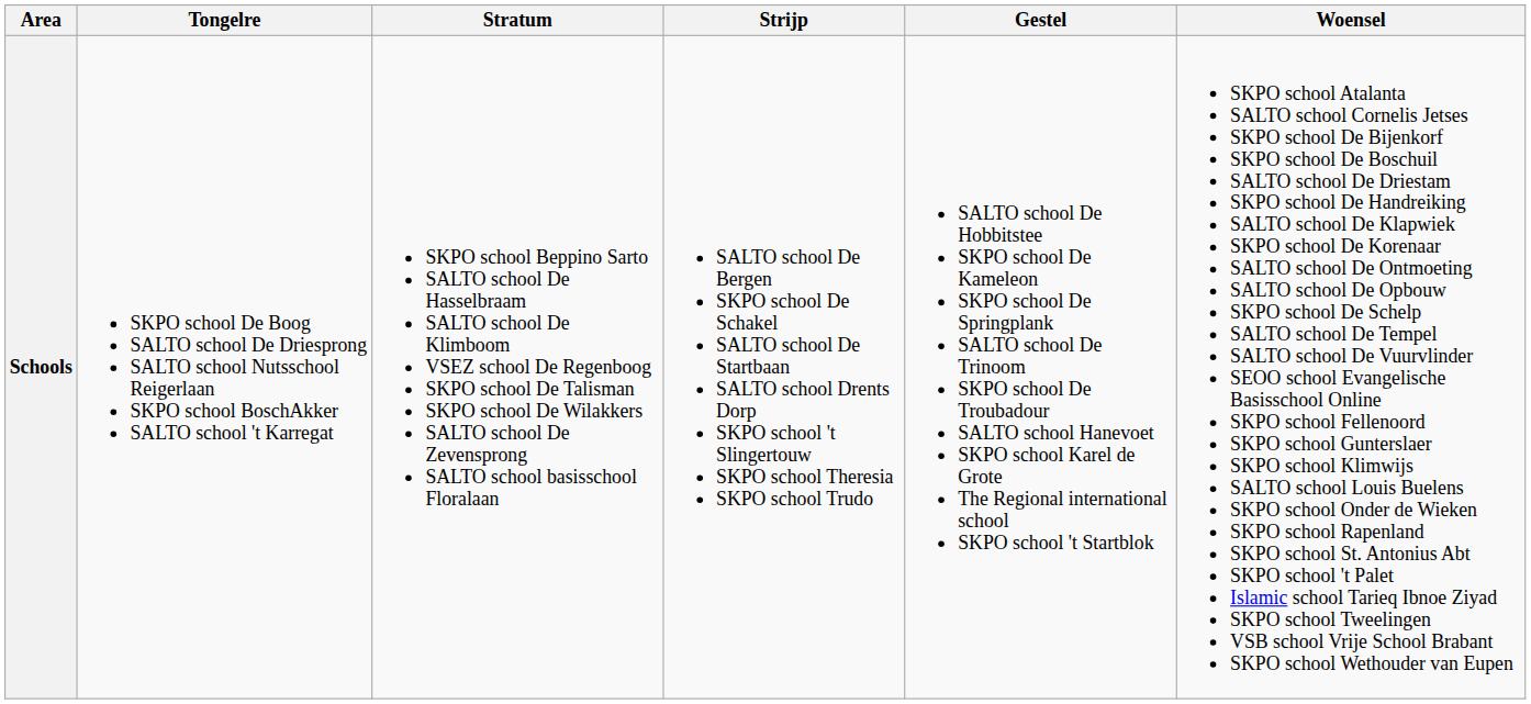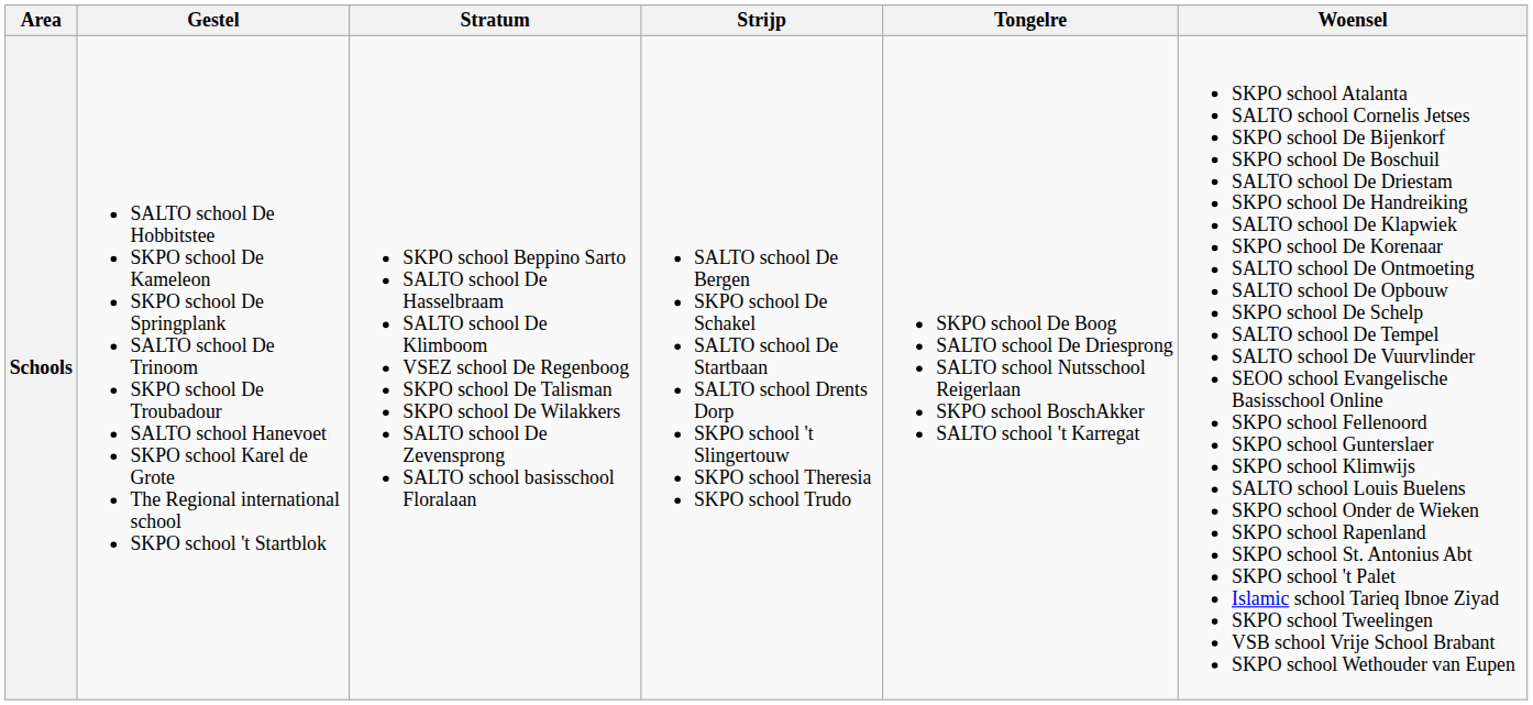 <table class="wikitable">
 <tr>
 <th>Area</th>
-<th>Tongelre</th>
+<th>Gestel</th>
 <th>Stratum</th>
 <th>Strijp</th>
-<th>Gestel</th>
+<th>Tongelre</th>
 <th>Woensel</th>
 </tr>
 <tr>
 <th>Schools</th>
-<td><br><ul><li>SKPO school De Boog</li><li>SALTO school De Driesprong</li><li>SALTO school Nutsschool Reigerlaan</li><li>SKPO school BoschAkker</li><li>SALTO school 't Karregat</li></ul></td>
+<td><br><ul><li>SALTO school De Hobbitstee</li><li>SKPO school De Kameleon</li><li>SKPO school De Springplank</li><li>SALTO school De Trinoom</li><li>SKPO school De Troubadour</li><li>SALTO school Hanevoet</li><li>SKPO school Karel de Grote</li><li>The Regional international school</li><li>SKPO school 't Startblok</li></ul></td>
 <td><br><ul><li>SKPO school Beppino Sarto</li><li>SALTO school De Hasselbraam</li><li>SALTO school De Klimboom</li><li>VSEZ school De Regenboog</li><li>SKPO school De Talisman</li><li>SKPO school De Wilakkers</li><li>SALTO school De Zevensprong</li><li>SALTO school basisschool Floralaan</li></ul></td>
 <td><br><ul><li>SALTO school De Bergen</li><li>SKPO school De Schakel</li><li>SALTO school De Startbaan</li><li>SALTO school Drents Dorp</li><li>SKPO school 't Slingertouw</li><li>SKPO school Theresia</li><li>SKPO school Trudo</li></ul></td>
-<td><br><ul><li>SALTO school De Hobbitstee</li><li>SKPO school De Kameleon</li><li>SKPO school De Springplank</li><li>SALTO school De Trinoom</li><li>SKPO school De Troubadour</li><li>SALTO school Hanevoet</li><li>SKPO school Karel de Grote</li><li>The Regional international school</li><li>SKPO school 't Startblok</li></ul></td>
+<td><br><ul><li>SKPO school De Boog</li><li>SALTO school De Driesprong</li><li>SALTO school Nutsschool Reigerlaan</li><li>SKPO school BoschAkker</li><li>SALTO school 't Karregat</li></ul></td>
 <td><br><ul><li>SKPO school Atalanta</li><li>SALTO school Cornelis Jetses</li><li>SKPO school De Bijenkorf</li><li>SKPO school De Boschuil</li><li>SALTO school De Driestam</li><li>SKPO school De Handreiking</li><li>SALTO school De Klapwiek</li><li>SKPO school De Korenaar</li><li>SALTO school De Ontmoeting</li><li>SALTO school De Opbouw</li><li>SKPO school De Schelp</li><li>SALTO school De Tempel</li><li>SALTO school De Vuurvlinder</li><li>SEOO school Evangelische Basisschool Online</li><li>SKPO school Fellenoord</li><li>SKPO school Gunterslaer</li><li>SKPO school Klimwijs</li><li>SALTO school Louis Buelens</li><li>SKPO school Onder de Wieken</li><li>SKPO school Rapenland</li><li>SKPO school St. Antonius Abt</li><li>SKPO school 't Palet</li><li><a href='#'>Islamic</a> school Tarieq Ibnoe Ziyad</li><li>SKPO school Tweelingen</li><li>VSB school Vrije School Brabant</li><li>SKPO school Wethouder van Eupen</li></ul></td>
 </tr>
 </table>
